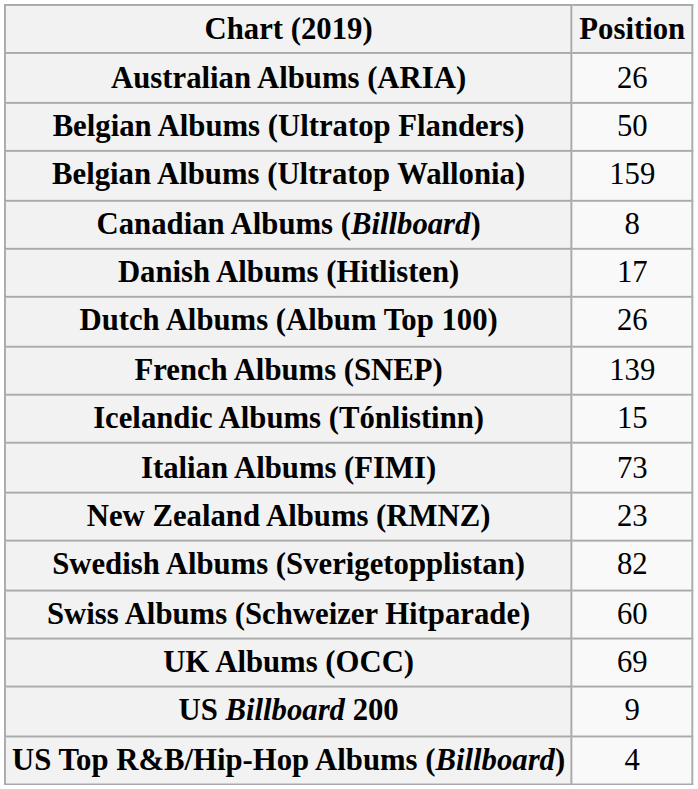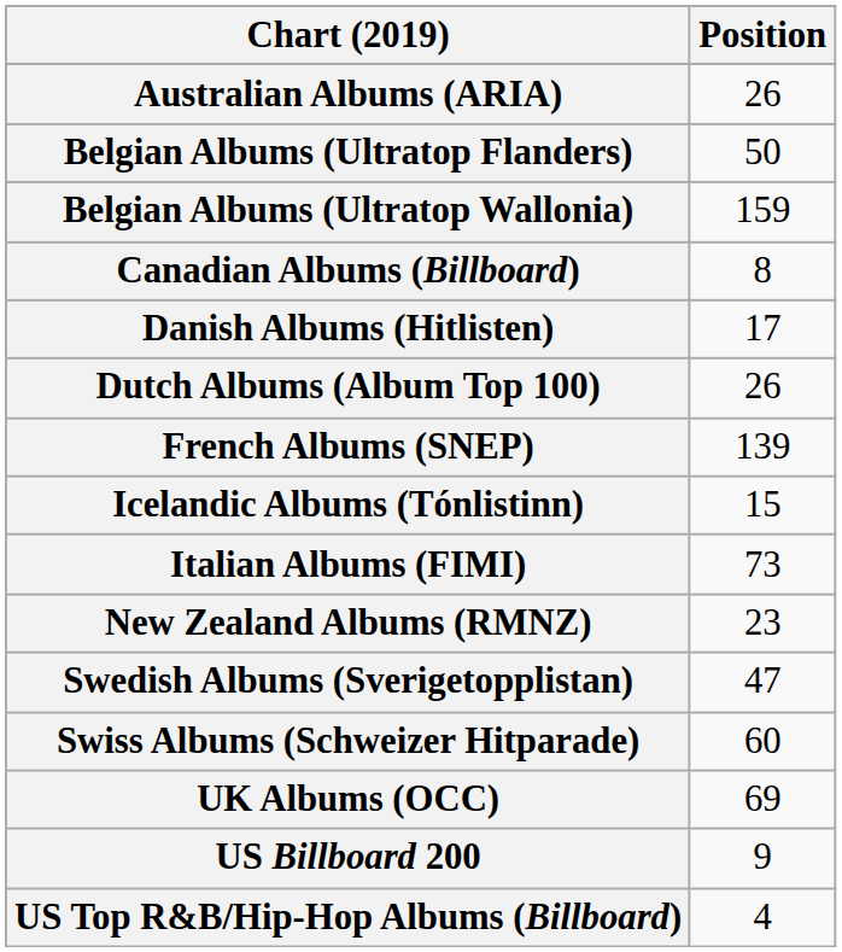 <table class="wikitable sortable plainrowheaders" style="text-align:center">
 <tr>
 <th scope="col">Chart (2019)</th>
 <th scope="col">Position</th>
 </tr>
 <tr>
 <th scope="row">Australian Albums (ARIA)</th>
 <td>26</td>
 </tr>
 <tr>
 <th scope="row">Belgian Albums (Ultratop Flanders)</th>
 <td>50</td>
 </tr>
 <tr>
 <th scope="row">Belgian Albums (Ultratop Wallonia)</th>
 <td>159</td>
 </tr>
 <tr>
 <th scope="row">Canadian Albums (<em>Billboard</em>)</th>
 <td>8</td>
 </tr>
 <tr>
 <th scope="row">Danish Albums (Hitlisten)</th>
 <td>17</td>
 </tr>
 <tr>
 <th scope="row">Dutch Albums (Album Top 100)</th>
 <td>26</td>
 </tr>
 <tr>
 <th scope="row">French Albums (SNEP)</th>
 <td>139</td>
 </tr>
 <tr>
 <th scope="row">Icelandic Albums (Tónlistinn)</th>
 <td>15</td>
 </tr>
 <tr>
 <th scope="row">Italian Albums (FIMI)</th>
 <td>73</td>
 </tr>
 <tr>
 <th scope="row">New Zealand Albums (RMNZ)</th>
 <td>23</td>
 </tr>
 <tr>
 <th scope="row">Swedish Albums (Sverigetopplistan)</th>
-<td>82</td>
+<td>47</td>
 </tr>
 <tr>
 <th scope="row">Swiss Albums (Schweizer Hitparade)</th>
 <td>60</td>
 </tr>
 <tr>
 <th scope="row">UK Albums (OCC)</th>
 <td>69</td>
 </tr>
 <tr>
 <th scope="row">US <em>Billboard</em> 200</th>
 <td>9</td>
 </tr>
 <tr>
 <th scope="row">US Top R&B/Hip-Hop Albums (<em>Billboard</em>)</th>
 <td>4</td>
 </tr>
 </table>
